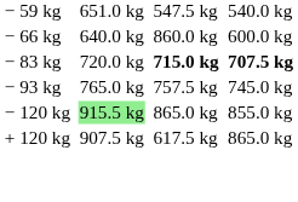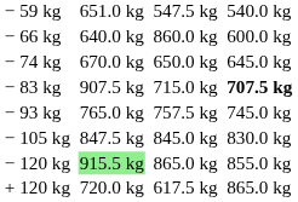 <table>
 <tr>
 <td>− 59 kg</td>
 <td></td>
 <td>651.0 kg</td>
 <td></td>
 <td>547.5 kg</td>
 <td></td>
 <td>540.0 kg</td>
 </tr>
 <tr>
 <td>− 66 kg</td>
 <td></td>
 <td>640.0 kg</td>
 <td></td>
 <td>860.0 kg</td>
 <td></td>
 <td>600.0 kg</td>
 </tr>
 <tr>
+<td>− 74 kg</td>
+<td></td>
+<td>670.0 kg</td>
+<td></td>
+<td>650.0 kg</td>
+<td></td>
+<td>645.0 kg</td>
+</tr>
+<tr>
 <td>− 83 kg</td>
 <td></td>
-<td>720.0 kg</td>
+<td>907.5 kg</td>
 <td></td>
-<td><strong>715.0 kg</strong></td>
+<td>715.0 kg</td>
 <td></td>
 <td><strong>707.5 kg</strong></td>
 </tr>
 <tr>
 <td>− 93 kg</td>
 <td></td>
 <td>765.0 kg</td>
 <td></td>
 <td>757.5 kg</td>
 <td></td>
 <td>745.0 kg</td>
 </tr>
 <tr>
+<td>− 105 kg</td>
+<td></td>
+<td>847.5 kg</td>
+<td></td>
+<td>845.0 kg</td>
+<td></td>
+<td>830.0 kg</td>
+</tr>
+<tr>
 <td>− 120 kg</td>
 <td></td>
 <td style="background: lightgreen;">915.5 kg</td>
 <td></td>
 <td>865.0 kg</td>
 <td></td>
 <td>855.0 kg</td>
 </tr>
 <tr>
 <td>+ 120 kg</td>
 <td></td>
-<td>907.5 kg</td>
+<td>720.0 kg</td>
 <td></td>
 <td>617.5 kg</td>
 <td></td>
 <td>865.0 kg</td>
 </tr>
 </table>
